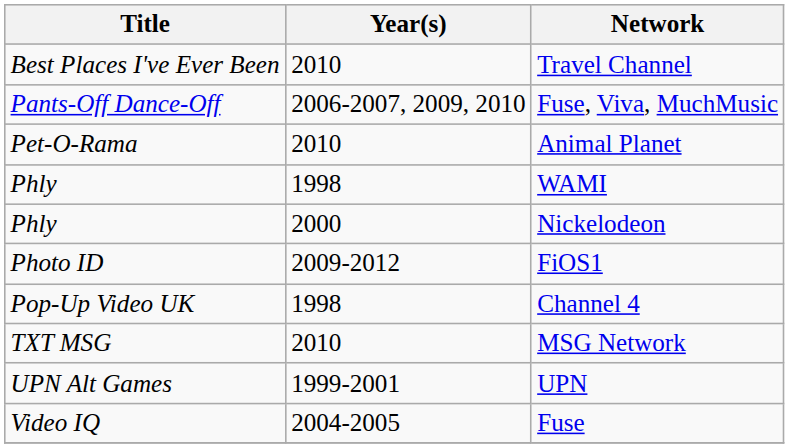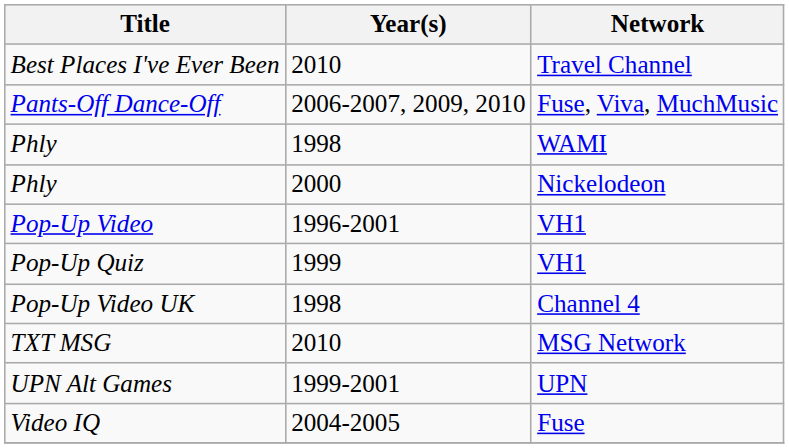 <table class="wikitable">
 <tr>
 <th>Title</th>
 <th>Year(s)</th>
 <th>Network</th>
 </tr>
 <tr>
 <td><em>Best Places I've Ever Been</em></td>
 <td>2010</td>
 <td><a href='#'>Travel Channel</a></td>
 </tr>
 <tr>
 <td><em><a href='#'>Pants-Off Dance-Off</a></em></td>
 <td>2006-2007, 2009, 2010</td>
 <td><a href='#'>Fuse</a>, <a href='#'>Viva</a>, <a href='#'>MuchMusic</a></td>
 </tr>
 <tr>
-<td><em>Pet-O-Rama</em></td>
-<td>2010</td>
-<td><a href='#'>Animal Planet</a></td>
-</tr>
-<tr>
 <td><em>Phly</em></td>
 <td>1998</td>
 <td><a href='#'>WAMI</a></td>
 </tr>
 <tr>
 <td><em>Phly</em></td>
 <td>2000</td>
 <td><a href='#'>Nickelodeon</a></td>
 </tr>
 <tr>
-<td><em>Photo ID</em></td>
-<td>2009-2012</td>
-<td><a href='#'>FiOS1</a></td>
+<td><em><a href='#'>Pop-Up Video</a></em></td>
+<td>1996-2001</td>
+<td><a href='#'>VH1</a></td>
+</tr>
+<tr>
+<td><em>Pop-Up Quiz</em></td>
+<td>1999</td>
+<td><a href='#'>VH1</a></td>
 </tr>
 <tr>
 <td><em>Pop-Up Video UK</em></td>
 <td>1998</td>
 <td><a href='#'>Channel 4</a></td>
 </tr>
 <tr>
 <td><em>TXT MSG</em></td>
 <td>2010</td>
 <td><a href='#'>MSG Network</a></td>
 </tr>
 <tr>
 <td><em>UPN Alt Games</em></td>
 <td>1999-2001</td>
 <td><a href='#'>UPN</a></td>
 </tr>
 <tr>
 <td><em>Video IQ</em></td>
 <td>2004-2005</td>
 <td><a href='#'>Fuse</a></td>
 </tr>
 <tr>
 </tr>
 </table>
